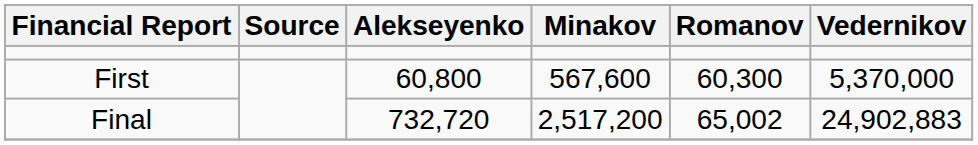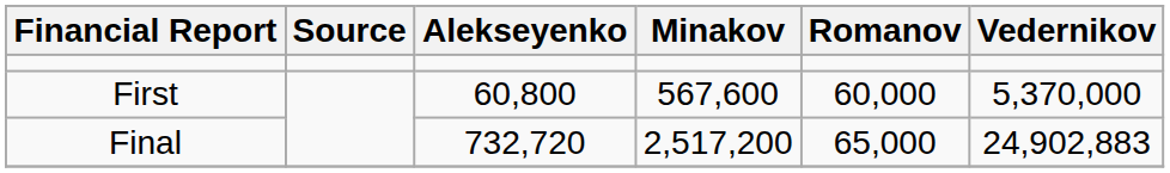 <table class="wikitable" style="text-align:center; font-size:90%; line-height:14px">
 <tr>
 <th>Financial Report</th>
 <th>Source</th>
 <th>Alekseyenko</th>
 <th>Minakov</th>
 <th>Romanov</th>
 <th>Vedernikov</th>
 </tr>
 <tr>
 <td></td>
 <td></td>
 <td bgcolor=></td>
 <td bgcolor=></td>
 <td bgcolor=></td>
 <td bgcolor=></td>
 </tr>
 <tr align=center>
 <td>First</td>
 <td rowspan=2></td>
 <td>60,800</td>
 <td>567,600</td>
-<td>60,300</td>
+<td>60,000</td>
 <td>5,370,000</td>
 </tr>
 <tr>
 <td>Final</td>
 <td>732,720</td>
 <td>2,517,200</td>
-<td>65,002</td>
+<td>65,000</td>
 <td>24,902,883</td>
 </tr>
 <tr>
 </tr>
 </table>
